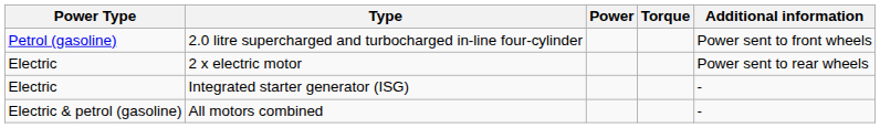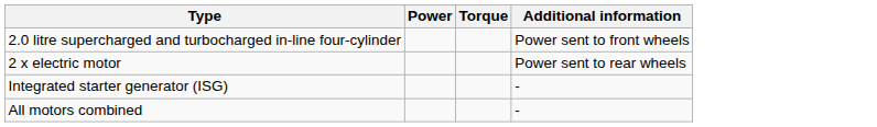 <table class="wikitable collapsible sortable">
 <tr>
-<th>Power Type</th>
 <th>Type</th>
 <th>Power</th>
 <th>Torque</th>
 <th>Additional information</th>
 </tr>
 <tr>
-<td><a href='#'>Petrol (gasoline)</a></td>
 <td>2.0 litre supercharged and turbocharged in-line four-cylinder</td>
 <td></td>
 <td></td>
 <td>Power sent to front wheels</td>
 </tr>
 <tr>
-<td>Electric</td>
 <td>2 x electric motor</td>
 <td></td>
 <td></td>
 <td>Power sent to rear wheels</td>
 </tr>
 <tr>
-<td>Electric</td>
 <td>Integrated starter generator (ISG)</td>
 <td></td>
 <td></td>
 <td>-</td>
 </tr>
 <tr>
-<td>Electric & petrol (gasoline)</td>
 <td>All motors combined</td>
 <td></td>
 <td></td>
 <td>-</td>
 </tr>
 </table>
